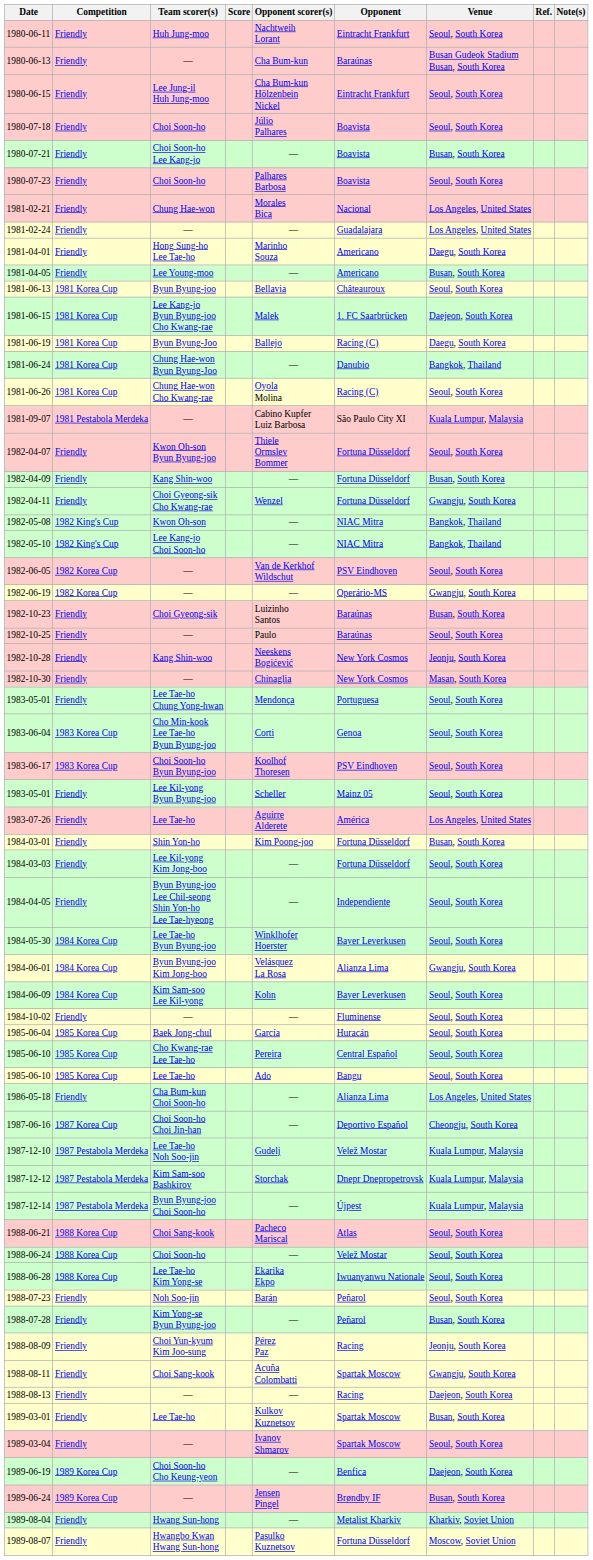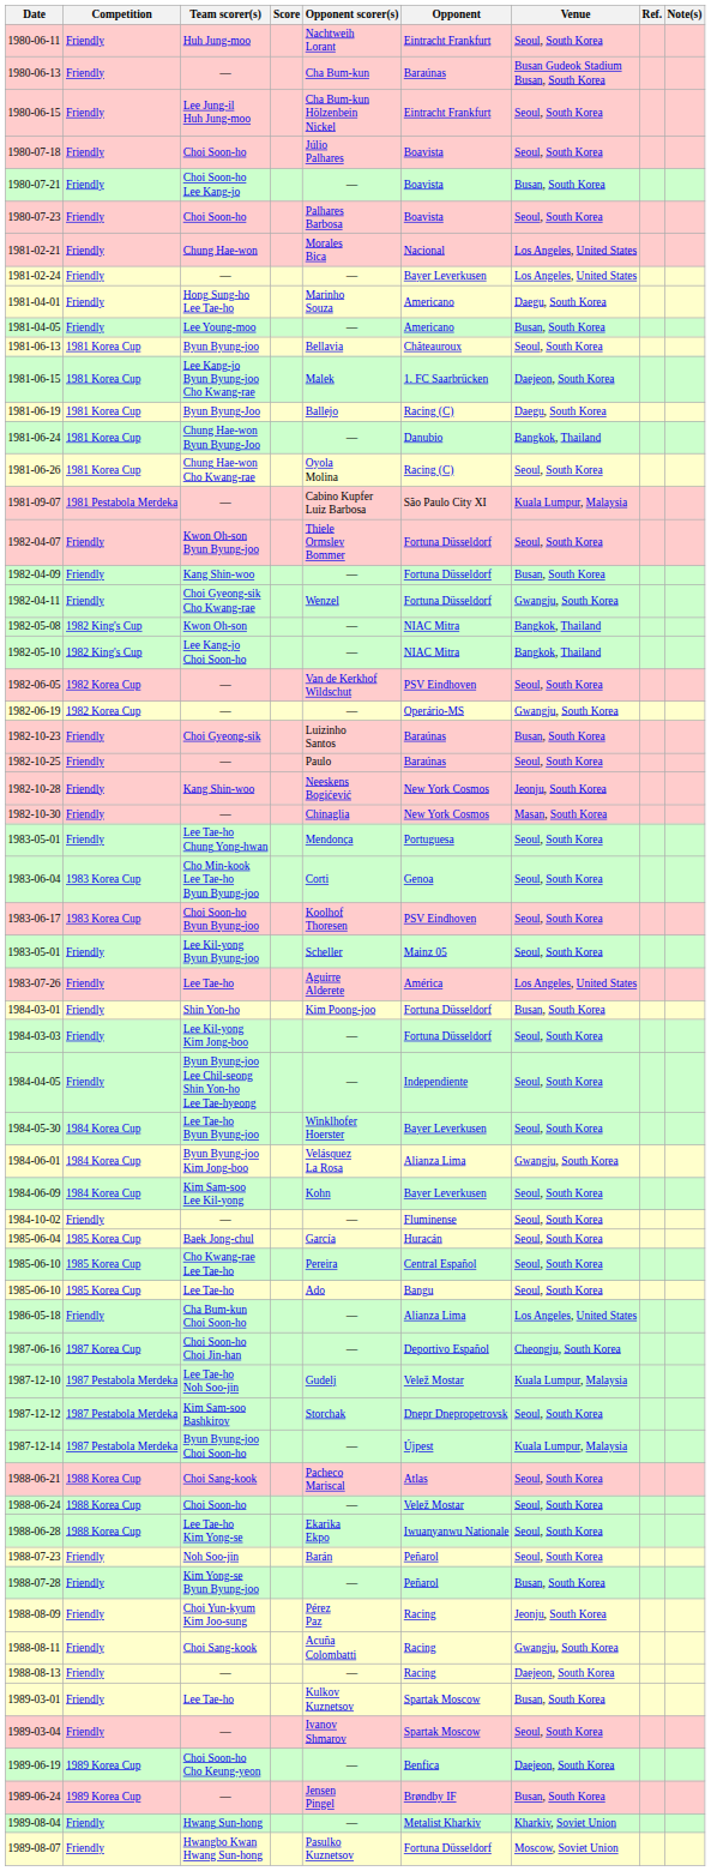 <table class="wikitable" style="font-size:88%;">
 <tr>
 <th>Date</th>
 <th>Competition</th>
 <th>Team scorer(s)</th>
 <th>Score</th>
 <th>Opponent scorer(s)</th>
 <th>Opponent</th>
 <th>Venue</th>
 <th>Ref.</th>
 <th>Note(s)</th>
 </tr>
 <tr bgcolor="#ffcccc">
 <td>1980-06-11</td>
 <td><a href='#'>Friendly</a></td>
 <td><a href='#'>Huh Jung-moo</a> </td>
 <td></td>
 <td><a href='#'>Nachtweih</a> <br><a href='#'>Lorant</a> </td>
 <td> <a href='#'>Eintracht Frankfurt</a></td>
 <td><a href='#'>Seoul</a>, <a href='#'>South Korea</a></td>
 <td></td>
 <td></td>
 </tr>
 <tr bgcolor="#ffcccc">
 <td>1980-06-13</td>
 <td><a href='#'>Friendly</a></td>
 <td align="center">—</td>
 <td></td>
 <td><a href='#'>Cha Bum-kun</a> </td>
 <td> <a href='#'>Baraúnas</a></td>
 <td><a href='#'>Busan Gudeok Stadium</a><br><a href='#'>Busan</a>, <a href='#'>South Korea</a></td>
 <td></td>
 <td></td>
 </tr>
 <tr bgcolor="#ffcccc">
 <td>1980-06-15</td>
 <td><a href='#'>Friendly</a></td>
 <td><a href='#'>Lee Jung-il</a> <br><a href='#'>Huh Jung-moo</a> </td>
 <td></td>
 <td><a href='#'>Cha Bum-kun</a> <br><a href='#'>Hölzenbein</a> <br><a href='#'>Nickel</a> </td>
 <td> <a href='#'>Eintracht Frankfurt</a></td>
 <td><a href='#'>Seoul</a>, <a href='#'>South Korea</a></td>
 <td></td>
 <td></td>
 </tr>
 <tr bgcolor="#ffcccc">
 <td>1980-07-18</td>
 <td><a href='#'>Friendly</a></td>
 <td><a href='#'>Choi Soon-ho</a> </td>
 <td></td>
 <td><a href='#'>Júlio</a> <br><a href='#'>Palhares</a> </td>
 <td> <a href='#'>Boavista</a></td>
 <td><a href='#'>Seoul</a>, <a href='#'>South Korea</a></td>
 <td></td>
 <td></td>
 </tr>
 <tr bgcolor="#ccffcc">
 <td>1980-07-21</td>
 <td><a href='#'>Friendly</a></td>
 <td><a href='#'>Choi Soon-ho</a> <br><a href='#'>Lee Kang-jo</a> </td>
 <td></td>
 <td align="center">—</td>
 <td> <a href='#'>Boavista</a></td>
 <td><a href='#'>Busan</a>, <a href='#'>South Korea</a></td>
 <td></td>
 <td></td>
 </tr>
 <tr bgcolor="#ffcccc">
 <td>1980-07-23</td>
 <td><a href='#'>Friendly</a></td>
 <td><a href='#'>Choi Soon-ho</a> </td>
 <td></td>
 <td><a href='#'>Palhares</a> <br><a href='#'>Barbosa</a> </td>
 <td> <a href='#'>Boavista</a></td>
 <td><a href='#'>Seoul</a>, <a href='#'>South Korea</a></td>
 <td></td>
 <td></td>
 </tr>
 <tr bgcolor="#ffcccc">
 <td>1981-02-21</td>
 <td><a href='#'>Friendly</a></td>
 <td><a href='#'>Chung Hae-won</a> </td>
 <td></td>
 <td><a href='#'>Morales</a> <br><a href='#'>Bica</a> </td>
 <td> <a href='#'>Nacional</a></td>
 <td><a href='#'>Los Angeles</a>, <a href='#'>United States</a></td>
 <td></td>
 <td></td>
 </tr>
 <tr bgcolor="#ffffcc">
 <td>1981-02-24</td>
 <td><a href='#'>Friendly</a></td>
 <td align="center">—</td>
 <td></td>
 <td align="center">—</td>
-<td> <a href='#'>Guadalajara</a></td>
+<td> <a href='#'>Bayer Leverkusen</a></td>
 <td><a href='#'>Los Angeles</a>, <a href='#'>United States</a></td>
 <td></td>
 <td></td>
 </tr>
 <tr bgcolor="#ffffcc">
 <td>1981-04-01</td>
 <td><a href='#'>Friendly</a></td>
 <td><a href='#'>Hong Sung-ho</a> <br><a href='#'>Lee Tae-ho</a> </td>
 <td></td>
 <td><a href='#'>Marinho</a> <br><a href='#'>Souza</a> </td>
 <td> <a href='#'>Americano</a></td>
 <td><a href='#'>Daegu</a>, <a href='#'>South Korea</a></td>
 <td></td>
 <td></td>
 </tr>
 <tr bgcolor="#ccffcc">
 <td>1981-04-05</td>
 <td><a href='#'>Friendly</a></td>
 <td><a href='#'>Lee Young-moo</a> </td>
 <td></td>
 <td align="center">—</td>
 <td> <a href='#'>Americano</a></td>
 <td><a href='#'>Busan</a>, <a href='#'>South Korea</a></td>
 <td></td>
 <td></td>
 </tr>
 <tr bgcolor="#ffffcc">
 <td>1981-06-13</td>
 <td><a href='#'>1981 Korea Cup</a></td>
 <td><a href='#'>Byun Byung-joo</a> </td>
 <td></td>
 <td><a href='#'>Bellavia</a> </td>
 <td> <a href='#'>Châteauroux</a></td>
 <td><a href='#'>Seoul</a>, <a href='#'>South Korea</a></td>
 <td></td>
 <td></td>
 </tr>
 <tr bgcolor="#ccffcc">
 <td>1981-06-15</td>
 <td><a href='#'>1981 Korea Cup</a></td>
 <td><a href='#'>Lee Kang-jo</a> <br><a href='#'>Byun Byung-joo</a> <br><a href='#'>Cho Kwang-rae</a> </td>
 <td></td>
 <td><a href='#'>Malek</a> </td>
 <td> <a href='#'>1. FC Saarbrücken</a></td>
 <td><a href='#'>Daejeon</a>, <a href='#'>South Korea</a></td>
 <td></td>
 <td></td>
 </tr>
 <tr bgcolor="#ffffcc">
 <td>1981-06-19</td>
 <td><a href='#'>1981 Korea Cup</a></td>
 <td><a href='#'>Byun Byung-Joo</a> </td>
 <td></td>
 <td><a href='#'>Ballejo</a> </td>
 <td> <a href='#'>Racing (C)</a></td>
 <td><a href='#'>Daegu</a>, <a href='#'>South Korea</a></td>
 <td></td>
 <td></td>
 </tr>
 <tr bgcolor="#ccffcc">
 <td>1981-06-24</td>
 <td><a href='#'>1981 Korea Cup</a></td>
 <td><a href='#'>Chung Hae-won</a> <br><a href='#'>Byun Byung-Joo</a> </td>
 <td></td>
 <td align="center">—</td>
 <td> <a href='#'>Danubio</a></td>
 <td><a href='#'>Bangkok</a>, <a href='#'>Thailand</a></td>
 <td></td>
 <td></td>
 </tr>
 <tr bgcolor="#ffffcc">
 <td>1981-06-26</td>
 <td><a href='#'>1981 Korea Cup</a></td>
 <td><a href='#'>Chung Hae-won</a> <br><a href='#'>Cho Kwang-rae</a> </td>
 <td></td>
 <td><a href='#'>Oyola</a> <br>Molina </td>
 <td> <a href='#'>Racing (C)</a></td>
 <td><a href='#'>Seoul</a>, <a href='#'>South Korea</a></td>
 <td></td>
 <td></td>
 </tr>
 <tr bgcolor="#ffcccc">
 <td>1981-09-07</td>
 <td><a href='#'>1981 Pestabola Merdeka</a></td>
 <td align="center">—</td>
 <td></td>
 <td>Cabino Kupfer <br>Luiz Barbosa </td>
 <td> São Paulo City XI</td>
 <td><a href='#'>Kuala Lumpur</a>, <a href='#'>Malaysia</a></td>
 <td></td>
 <td></td>
 </tr>
 <tr bgcolor="#ffcccc">
 <td>1982-04-07</td>
 <td><a href='#'>Friendly</a></td>
 <td><a href='#'>Kwon Oh-son</a> <br><a href='#'>Byun Byung-joo</a> </td>
 <td></td>
 <td><a href='#'>Thiele</a> <br><a href='#'>Ormslev</a> <br><a href='#'>Bommer</a> </td>
 <td> <a href='#'>Fortuna Düsseldorf</a></td>
 <td><a href='#'>Seoul</a>, <a href='#'>South Korea</a></td>
 <td></td>
 <td></td>
 </tr>
 <tr bgcolor="#ccffcc">
 <td>1982-04-09</td>
 <td><a href='#'>Friendly</a></td>
 <td><a href='#'>Kang Shin-woo</a> </td>
 <td></td>
 <td align="center">—</td>
 <td> <a href='#'>Fortuna Düsseldorf</a></td>
 <td><a href='#'>Busan</a>, <a href='#'>South Korea</a></td>
 <td></td>
 <td></td>
 </tr>
 <tr bgcolor="#ccffcc">
 <td>1982-04-11</td>
 <td><a href='#'>Friendly</a></td>
 <td><a href='#'>Choi Gyeong-sik</a> <br><a href='#'>Cho Kwang-rae</a> </td>
 <td></td>
 <td><a href='#'>Wenzel</a> </td>
 <td> <a href='#'>Fortuna Düsseldorf</a></td>
 <td><a href='#'>Gwangju</a>, <a href='#'>South Korea</a></td>
 <td></td>
 <td></td>
 </tr>
 <tr bgcolor="#ccffcc">
 <td>1982-05-08</td>
 <td><a href='#'>1982 King's Cup</a></td>
 <td><a href='#'>Kwon Oh-son</a> </td>
 <td></td>
 <td align="center">—</td>
 <td> <a href='#'>NIAC Mitra</a></td>
 <td><a href='#'>Bangkok</a>, <a href='#'>Thailand</a></td>
 <td></td>
 <td></td>
 </tr>
 <tr bgcolor="#ccffcc">
 <td>1982-05-10</td>
 <td><a href='#'>1982 King's Cup</a></td>
 <td><a href='#'>Lee Kang-jo</a> <br><a href='#'>Choi Soon-ho</a> </td>
 <td></td>
 <td align="center">—</td>
 <td> <a href='#'>NIAC Mitra</a></td>
 <td><a href='#'>Bangkok</a>, <a href='#'>Thailand</a></td>
 <td></td>
 <td></td>
 </tr>
 <tr bgcolor="#ffcccc">
 <td>1982-06-05</td>
 <td><a href='#'>1982 Korea Cup</a></td>
 <td align="center">—</td>
 <td></td>
 <td><a href='#'>Van de Kerkhof</a> <br><a href='#'>Wildschut</a> </td>
 <td> <a href='#'>PSV Eindhoven</a></td>
 <td><a href='#'>Seoul</a>, <a href='#'>South Korea</a></td>
 <td></td>
 <td></td>
 </tr>
 <tr bgcolor="#ffffcc">
 <td>1982-06-19</td>
 <td><a href='#'>1982 Korea Cup</a></td>
 <td align="center">—</td>
 <td></td>
 <td align="center">—</td>
 <td> <a href='#'>Operário-MS</a></td>
 <td><a href='#'>Gwangju</a>, <a href='#'>South Korea</a></td>
 <td></td>
 <td></td>
 </tr>
 <tr bgcolor="#ffcccc">
 <td>1982-10-23</td>
 <td><a href='#'>Friendly</a></td>
 <td><a href='#'>Choi Gyeong-sik</a> </td>
 <td></td>
 <td>Luizinho <br>Santos </td>
 <td> <a href='#'>Baraúnas</a></td>
 <td><a href='#'>Busan</a>, <a href='#'>South Korea</a></td>
 <td></td>
 <td></td>
 </tr>
 <tr bgcolor="#ffcccc">
 <td>1982-10-25</td>
 <td><a href='#'>Friendly</a></td>
 <td align="center">—</td>
 <td></td>
 <td>Paulo </td>
 <td> <a href='#'>Baraúnas</a></td>
 <td><a href='#'>Seoul</a>, <a href='#'>South Korea</a></td>
 <td></td>
 <td></td>
 </tr>
 <tr bgcolor="#ffcccc">
 <td>1982-10-28</td>
 <td><a href='#'>Friendly</a></td>
 <td><a href='#'>Kang Shin-woo</a> </td>
 <td></td>
 <td><a href='#'>Neeskens</a> <br><a href='#'>Bogićević</a> </td>
 <td> <a href='#'>New York Cosmos</a></td>
 <td><a href='#'>Jeonju</a>, <a href='#'>South Korea</a></td>
 <td></td>
 <td></td>
 </tr>
 <tr bgcolor="#ffcccc">
 <td>1982-10-30</td>
 <td><a href='#'>Friendly</a></td>
 <td align="center">—</td>
 <td></td>
 <td><a href='#'>Chinaglia</a> </td>
 <td> <a href='#'>New York Cosmos</a></td>
 <td><a href='#'>Masan</a>, <a href='#'>South Korea</a></td>
 <td></td>
 <td></td>
 </tr>
 <tr bgcolor="#ccffcc">
 <td>1983-05-01</td>
 <td><a href='#'>Friendly</a></td>
 <td><a href='#'>Lee Tae-ho</a> <br><a href='#'>Chung Yong-hwan</a> </td>
 <td></td>
 <td><a href='#'>Mendonça</a> </td>
 <td> <a href='#'>Portuguesa</a></td>
 <td><a href='#'>Seoul</a>, <a href='#'>South Korea</a></td>
 <td></td>
 <td></td>
 </tr>
 <tr bgcolor="#ccffcc">
 <td>1983-06-04</td>
 <td><a href='#'>1983 Korea Cup</a></td>
 <td><a href='#'>Cho Min-kook</a> <br><a href='#'>Lee Tae-ho</a> <br><a href='#'>Byun Byung-joo</a> </td>
 <td></td>
 <td><a href='#'>Corti</a> </td>
 <td> <a href='#'>Genoa</a></td>
 <td><a href='#'>Seoul</a>, <a href='#'>South Korea</a></td>
 <td></td>
 <td></td>
 </tr>
 <tr bgcolor="#ffcccc">
 <td>1983-06-17</td>
 <td><a href='#'>1983 Korea Cup</a></td>
 <td><a href='#'>Choi Soon-ho</a> <br><a href='#'>Byun Byung-joo</a> </td>
 <td></td>
 <td><a href='#'>Koolhof</a> <br><a href='#'>Thoresen</a> </td>
 <td> <a href='#'>PSV Eindhoven</a></td>
 <td><a href='#'>Seoul</a>, <a href='#'>South Korea</a></td>
 <td></td>
 <td></td>
 </tr>
 <tr bgcolor="#ccffcc">
 <td>1983-05-01</td>
 <td><a href='#'>Friendly</a></td>
 <td><a href='#'>Lee Kil-yong</a> <br><a href='#'>Byun Byung-joo</a> </td>
 <td></td>
 <td><a href='#'>Scheller</a> </td>
 <td> <a href='#'>Mainz 05</a></td>
 <td><a href='#'>Seoul</a>, <a href='#'>South Korea</a></td>
 <td></td>
 <td></td>
 </tr>
 <tr bgcolor="#ffcccc">
 <td>1983-07-26</td>
 <td><a href='#'>Friendly</a></td>
 <td><a href='#'>Lee Tae-ho</a> </td>
 <td></td>
 <td><a href='#'>Aguirre</a> <br><a href='#'>Alderete</a> </td>
 <td> <a href='#'>América</a></td>
 <td><a href='#'>Los Angeles</a>, <a href='#'>United States</a></td>
 <td></td>
 <td></td>
 </tr>
 <tr bgcolor="#ffffcc">
 <td>1984-03-01</td>
 <td><a href='#'>Friendly</a></td>
 <td><a href='#'>Shin Yon-ho</a> </td>
 <td></td>
 <td><a href='#'>Kim Poong-joo</a> </td>
 <td> <a href='#'>Fortuna Düsseldorf</a></td>
 <td><a href='#'>Busan</a>, <a href='#'>South Korea</a></td>
 <td></td>
 <td></td>
 </tr>
 <tr bgcolor="#ccffcc">
 <td>1984-03-03</td>
 <td><a href='#'>Friendly</a></td>
 <td><a href='#'>Lee Kil-yong</a> <br><a href='#'>Kim Jong-boo</a> </td>
 <td></td>
 <td align="center">—</td>
 <td> <a href='#'>Fortuna Düsseldorf</a></td>
 <td><a href='#'>Seoul</a>, <a href='#'>South Korea</a></td>
 <td></td>
 <td></td>
 </tr>
 <tr bgcolor="#ccffcc">
 <td>1984-04-05</td>
 <td><a href='#'>Friendly</a></td>
 <td><a href='#'>Byun Byung-joo</a> <br><a href='#'>Lee Chil-seong</a> <br><a href='#'>Shin Yon-ho</a> <br><a href='#'>Lee Tae-hyeong</a> </td>
 <td></td>
 <td align="center">—</td>
 <td> <a href='#'>Independiente</a></td>
 <td><a href='#'>Seoul</a>, <a href='#'>South Korea</a></td>
 <td></td>
 <td></td>
 </tr>
 <tr bgcolor="#ccffcc">
 <td>1984-05-30</td>
 <td><a href='#'>1984 Korea Cup</a></td>
 <td><a href='#'>Lee Tae-ho</a> <br><a href='#'>Byun Byung-joo</a> </td>
 <td></td>
 <td><a href='#'>Winklhofer</a> <br><a href='#'>Hoerster</a> </td>
 <td> <a href='#'>Bayer Leverkusen</a></td>
 <td><a href='#'>Seoul</a>, <a href='#'>South Korea</a></td>
 <td></td>
 <td></td>
 </tr>
 <tr bgcolor="#ffffcc">
 <td>1984-06-01</td>
 <td><a href='#'>1984 Korea Cup</a></td>
 <td><a href='#'>Byun Byung-joo</a> <br><a href='#'>Kim Jong-boo</a> </td>
 <td></td>
 <td><a href='#'>Velásquez</a> <br><a href='#'>La Rosa</a> </td>
 <td> <a href='#'>Alianza Lima</a></td>
 <td><a href='#'>Gwangju</a>, <a href='#'>South Korea</a></td>
 <td></td>
 <td></td>
 </tr>
 <tr bgcolor="#ccffcc">
 <td>1984-06-09</td>
 <td><a href='#'>1984 Korea Cup</a></td>
 <td><a href='#'>Kim Sam-soo</a> <br><a href='#'>Lee Kil-yong</a> </td>
 <td></td>
 <td><a href='#'>Kohn</a> </td>
 <td> <a href='#'>Bayer Leverkusen</a></td>
 <td><a href='#'>Seoul</a>, <a href='#'>South Korea</a></td>
 <td></td>
 <td></td>
 </tr>
 <tr bgcolor="#ffffcc">
 <td>1984-10-02</td>
 <td><a href='#'>Friendly</a></td>
 <td align="center">—</td>
 <td></td>
 <td align="center">—</td>
 <td> <a href='#'>Fluminense</a></td>
 <td><a href='#'>Seoul</a>, <a href='#'>South Korea</a></td>
 <td></td>
 <td></td>
 </tr>
 <tr bgcolor="#ffffcc">
 <td>1985-06-04</td>
 <td><a href='#'>1985 Korea Cup</a></td>
 <td><a href='#'>Baek Jong-chul</a> </td>
 <td></td>
 <td><a href='#'>García</a> </td>
 <td> <a href='#'>Huracán</a></td>
 <td><a href='#'>Seoul</a>, <a href='#'>South Korea</a></td>
 <td></td>
 <td></td>
 </tr>
 <tr bgcolor="#ccffcc">
 <td>1985-06-10</td>
 <td><a href='#'>1985 Korea Cup</a></td>
 <td><a href='#'>Cho Kwang-rae</a> <br><a href='#'>Lee Tae-ho</a> </td>
 <td></td>
 <td><a href='#'>Pereira</a> </td>
 <td> <a href='#'>Central Español</a></td>
 <td><a href='#'>Seoul</a>, <a href='#'>South Korea</a></td>
 <td></td>
 <td></td>
 </tr>
 <tr bgcolor="#ffffcc">
 <td>1985-06-10</td>
 <td><a href='#'>1985 Korea Cup</a></td>
 <td><a href='#'>Lee Tae-ho</a> </td>
 <td></td>
 <td><a href='#'>Ado</a> </td>
 <td> <a href='#'>Bangu</a></td>
 <td><a href='#'>Seoul</a>, <a href='#'>South Korea</a></td>
 <td></td>
 <td></td>
 </tr>
 <tr bgcolor="#ccffcc">
 <td>1986-05-18</td>
 <td><a href='#'>Friendly</a></td>
 <td><a href='#'>Cha Bum-kun</a> <br><a href='#'>Choi Soon-ho</a> </td>
 <td></td>
 <td align="center">—</td>
 <td> <a href='#'>Alianza Lima</a></td>
 <td><a href='#'>Los Angeles</a>, <a href='#'>United States</a></td>
 <td></td>
 <td></td>
 </tr>
 <tr bgcolor="#ccffcc">
 <td>1987-06-16</td>
 <td><a href='#'>1987 Korea Cup</a></td>
 <td><a href='#'>Choi Soon-ho</a> <br><a href='#'>Choi Jin-han</a> </td>
 <td></td>
 <td align="center">—</td>
 <td> <a href='#'>Deportivo Español</a></td>
 <td><a href='#'>Cheongju</a>, <a href='#'>South Korea</a></td>
 <td></td>
 <td></td>
 </tr>
 <tr bgcolor="#ccffcc">
 <td>1987-12-10</td>
 <td><a href='#'>1987 Pestabola Merdeka</a></td>
 <td><a href='#'>Lee Tae-ho</a> <br><a href='#'>Noh Soo-jin</a> </td>
 <td></td>
 <td><a href='#'>Gudelj</a> </td>
 <td> <a href='#'>Velež Mostar</a></td>
 <td><a href='#'>Kuala Lumpur</a>, <a href='#'>Malaysia</a></td>
 <td></td>
 <td></td>
 </tr>
 <tr bgcolor="#ccffcc">
 <td>1987-12-12</td>
 <td><a href='#'>1987 Pestabola Merdeka</a></td>
 <td><a href='#'>Kim Sam-soo</a> <br><a href='#'>Bashkirov</a> </td>
 <td></td>
 <td><a href='#'>Storchak</a> </td>
 <td> <a href='#'>Dnepr Dnepropetrovsk</a></td>
-<td><a href='#'>Kuala Lumpur</a>, <a href='#'>Malaysia</a></td>
+<td><a href='#'>Seoul</a>, <a href='#'>South Korea</a></td>
 <td></td>
 <td></td>
 </tr>
 <tr bgcolor="#ccffcc">
 <td>1987-12-14</td>
 <td><a href='#'>1987 Pestabola Merdeka</a></td>
 <td><a href='#'>Byun Byung-joo</a> <br><a href='#'>Choi Soon-ho</a> </td>
 <td></td>
 <td align="center">—</td>
 <td> <a href='#'>Újpest</a></td>
 <td><a href='#'>Kuala Lumpur</a>, <a href='#'>Malaysia</a></td>
 <td></td>
 <td></td>
 </tr>
 <tr bgcolor="#ffcccc">
 <td>1988-06-21</td>
 <td><a href='#'>1988 Korea Cup</a></td>
 <td><a href='#'>Choi Sang-kook</a> </td>
 <td></td>
 <td><a href='#'>Pacheco</a> <br><a href='#'>Mariscal</a> </td>
 <td> <a href='#'>Atlas</a></td>
 <td><a href='#'>Seoul</a>, <a href='#'>South Korea</a></td>
 <td></td>
 <td></td>
 </tr>
 <tr bgcolor="#ccffcc">
 <td>1988-06-24</td>
 <td><a href='#'>1988 Korea Cup</a></td>
 <td><a href='#'>Choi Soon-ho</a> </td>
 <td></td>
 <td align="center">—</td>
 <td> <a href='#'>Velež Mostar</a></td>
 <td><a href='#'>Seoul</a>, <a href='#'>South Korea</a></td>
 <td></td>
 <td></td>
 </tr>
 <tr bgcolor="#ccffcc">
 <td>1988-06-28</td>
 <td><a href='#'>1988 Korea Cup</a></td>
 <td><a href='#'>Lee Tae-ho</a> <br><a href='#'>Kim Yong-se</a> </td>
 <td></td>
 <td><a href='#'>Ekarika</a> <br><a href='#'>Ekpo</a> </td>
 <td> <a href='#'>Iwuanyanwu Nationale</a></td>
 <td><a href='#'>Seoul</a>, <a href='#'>South Korea</a></td>
 <td></td>
 <td></td>
 </tr>
 <tr bgcolor="#ffffcc">
 <td>1988-07-23</td>
 <td><a href='#'>Friendly</a></td>
 <td><a href='#'>Noh Soo-jin</a> </td>
 <td></td>
 <td><a href='#'>Barán</a> </td>
 <td> <a href='#'>Peñarol</a></td>
 <td><a href='#'>Seoul</a>, <a href='#'>South Korea</a></td>
 <td></td>
 <td></td>
 </tr>
 <tr bgcolor="#ccffcc">
 <td>1988-07-28</td>
 <td><a href='#'>Friendly</a></td>
 <td><a href='#'>Kim Yong-se</a> <br><a href='#'>Byun Byung-joo</a> </td>
 <td></td>
 <td align="center">—</td>
 <td> <a href='#'>Peñarol</a></td>
 <td><a href='#'>Busan</a>, <a href='#'>South Korea</a></td>
 <td></td>
 <td></td>
 </tr>
 <tr bgcolor="#ffffcc">
 <td>1988-08-09</td>
 <td><a href='#'>Friendly</a></td>
 <td><a href='#'>Choi Yun-kyum</a> <br><a href='#'>Kim Joo-sung</a> </td>
 <td></td>
 <td><a href='#'>Pérez</a> <br><a href='#'>Paz</a> </td>
 <td> <a href='#'>Racing</a></td>
 <td><a href='#'>Jeonju</a>, <a href='#'>South Korea</a></td>
 <td></td>
 <td></td>
 </tr>
 <tr bgcolor="#ffffcc">
 <td>1988-08-11</td>
 <td><a href='#'>Friendly</a></td>
 <td><a href='#'>Choi Sang-kook</a> </td>
 <td></td>
 <td><a href='#'>Acuña</a> <br><a href='#'>Colombatti</a> </td>
-<td> <a href='#'>Spartak Moscow</a></td>
+<td> <a href='#'>Racing</a></td>
 <td><a href='#'>Gwangju</a>, <a href='#'>South Korea</a></td>
 <td></td>
 <td></td>
 </tr>
 <tr bgcolor="#ffffcc">
 <td>1988-08-13</td>
 <td><a href='#'>Friendly</a></td>
 <td align="center">—</td>
 <td></td>
 <td align="center">—</td>
 <td> <a href='#'>Racing</a></td>
 <td><a href='#'>Daejeon</a>, <a href='#'>South Korea</a></td>
 <td></td>
 <td></td>
 </tr>
 <tr bgcolor="#ffffcc">
 <td>1989-03-01</td>
 <td><a href='#'>Friendly</a></td>
 <td><a href='#'>Lee Tae-ho</a> </td>
 <td></td>
 <td><a href='#'>Kulkov</a> <br><a href='#'>Kuznetsov</a> </td>
 <td> <a href='#'>Spartak Moscow</a></td>
 <td><a href='#'>Busan</a>, <a href='#'>South Korea</a></td>
 <td></td>
 <td></td>
 </tr>
 <tr bgcolor="#ffcccc">
 <td>1989-03-04</td>
 <td><a href='#'>Friendly</a></td>
 <td align="center">—</td>
 <td></td>
 <td><a href='#'>Ivanov</a> <br><a href='#'>Shmarov</a> </td>
 <td> <a href='#'>Spartak Moscow</a></td>
 <td><a href='#'>Seoul</a>, <a href='#'>South Korea</a></td>
 <td></td>
 <td></td>
 </tr>
 <tr bgcolor="#ccffcc">
 <td>1989-06-19</td>
 <td><a href='#'>1989 Korea Cup</a></td>
 <td><a href='#'>Choi Soon-ho</a> <br><a href='#'>Cho Keung-yeon</a> </td>
 <td></td>
 <td align="center">—</td>
 <td> <a href='#'>Benfica</a></td>
 <td><a href='#'>Daejeon</a>, <a href='#'>South Korea</a></td>
 <td></td>
 <td></td>
 </tr>
 <tr bgcolor="#ffcccc">
 <td>1989-06-24</td>
 <td><a href='#'>1989 Korea Cup</a></td>
 <td align="center">—</td>
 <td></td>
 <td><a href='#'>Jensen</a> <br><a href='#'>Pingel</a> </td>
 <td> <a href='#'>Brøndby IF</a></td>
 <td><a href='#'>Busan</a>, <a href='#'>South Korea</a></td>
 <td></td>
 <td></td>
 </tr>
 <tr bgcolor="#ccffcc">
 <td>1989-08-04</td>
 <td><a href='#'>Friendly</a></td>
 <td><a href='#'>Hwang Sun-hong</a> </td>
 <td></td>
 <td align="center">—</td>
 <td> <a href='#'>Metalist Kharkiv</a></td>
 <td><a href='#'>Kharkiv</a>, <a href='#'>Soviet Union</a></td>
 <td></td>
 <td></td>
 </tr>
 <tr bgcolor="#ffffcc">
 <td>1989-08-07</td>
 <td><a href='#'>Friendly</a></td>
 <td><a href='#'>Hwangbo Kwan</a> <br><a href='#'>Hwang Sun-hong</a> </td>
 <td></td>
 <td><a href='#'>Pasulko</a> <br><a href='#'>Kuznetsov</a> </td>
 <td> <a href='#'>Fortuna Düsseldorf</a></td>
 <td><a href='#'>Moscow</a>, <a href='#'>Soviet Union</a></td>
 <td></td>
 <td></td>
 </tr>
 </table>
